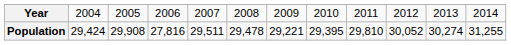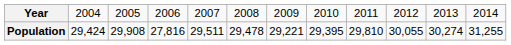 <table class="wikitable" style="margin-right:1px; text-align:center; font-size:85% !important;">
 <tr>
 <th>Year</th>
 <td>2004</td>
 <td>2005</td>
 <td>2006</td>
 <td>2007</td>
 <td>2008</td>
 <td>2009</td>
 <td>2010</td>
 <td>2011</td>
 <td>2012</td>
 <td>2013</td>
 <td>2014</td>
 </tr>
 <tr>
 <th>Population</th>
 <td>29,424</td>
 <td>29,908</td>
 <td>27,816</td>
 <td>29,511</td>
 <td>29,478</td>
 <td>29,221</td>
 <td>29,395</td>
 <td>29,810</td>
-<td>30,052</td>
+<td>30,055</td>
 <td>30,274</td>
 <td>31,255</td>
 </tr>
 </table>
